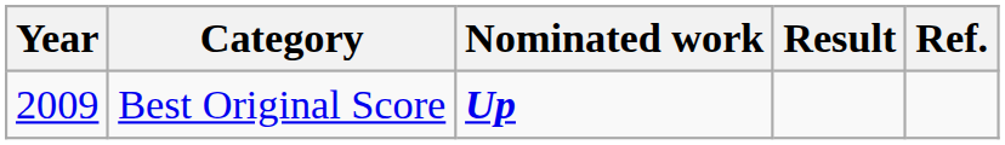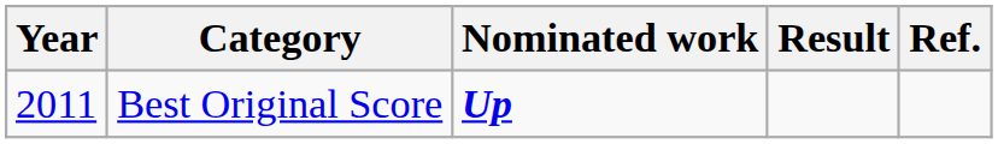 <table class="wikitable">
 <tr>
 <th>Year</th>
 <th>Category</th>
 <th>Nominated work</th>
 <th>Result</th>
 <th>Ref.</th>
 </tr>
 <tr>
-<td><a href='#'>2009</a></td>
+<td><a href='#'>2011</a></td>
 <td><a href='#'>Best Original Score</a></td>
 <td><strong><em><a href='#'>Up</a></em></strong></td>
 <td></td>
 <td align="center"></td>
 </tr>
 </table>
